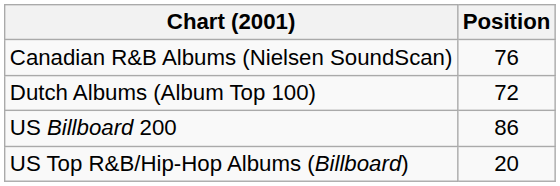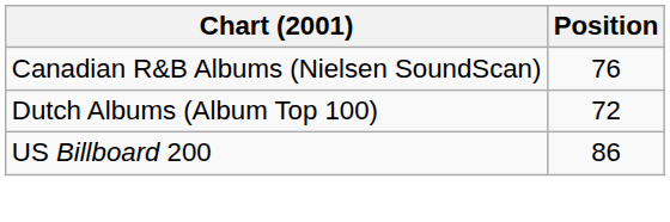 <table class="wikitable sortable">
 <tr>
 <th>Chart (2001)</th>
 <th>Position</th>
 </tr>
 <tr>
 <td>Canadian R&B Albums (Nielsen SoundScan)</td>
 <td align="center">76</td>
 </tr>
 <tr>
 <td>Dutch Albums (Album Top 100)</td>
 <td align="center">72</td>
 </tr>
 <tr>
 <td>US <em>Billboard</em> 200</td>
 <td align="center">86</td>
 </tr>
-<tr>
-<td>US Top R&B/Hip-Hop Albums (<em>Billboard</em>)</td>
-<td align="center">20</td>
-</tr>
 </table>
